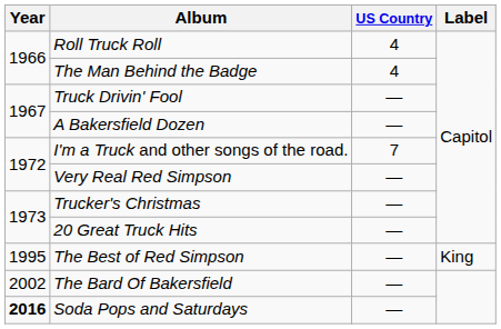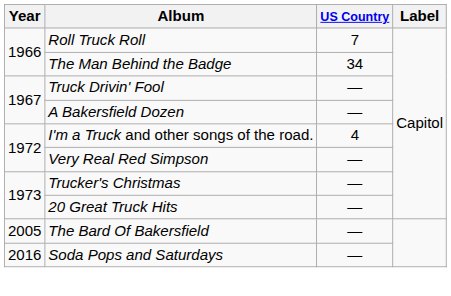 <table class="wikitable">
 <tr>
 <th>Year</th>
 <th>Album</th>
 <th><small><a href='#'>US Country</a></small></th>
 <th>Label</th>
 </tr>
 <tr>
 <td rowspan="2">1966</td>
 <td><em>Roll Truck Roll</em></td>
-<td style="text-align:center;">4</td>
+<td style="text-align:center;">7</td>
 <td rowspan="8">Capitol</td>
 </tr>
 <tr>
 <td><em>The Man Behind the Badge</em></td>
-<td style="text-align:center;">4</td>
+<td style="text-align:center;">34</td>
 </tr>
 <tr>
 <td rowspan="2">1967</td>
 <td><em>Truck Drivin' Fool</em></td>
 <td style="text-align:center;">—</td>
 </tr>
 <tr>
 <td><em>A Bakersfield Dozen</em></td>
 <td style="text-align:center;">—</td>
 </tr>
 <tr>
 <td rowspan="2">1972</td>
 <td><em>I'm a Truck</em> and other songs of the road.</td>
-<td style="text-align:center;">7</td>
+<td style="text-align:center;">4</td>
 </tr>
 <tr>
 <td><em>Very Real Red Simpson</em></td>
 <td style="text-align:center;">—</td>
 </tr>
 <tr>
 <td rowspan="2">1973</td>
 <td><em>Trucker's Christmas</em></td>
 <td style="text-align:center;">—</td>
 </tr>
 <tr>
 <td><em>20 Great Truck Hits</em></td>
 <td style="text-align:center;">—</td>
 </tr>
 <tr>
-<td>1995</td>
-<td><em>The Best of Red Simpson</em></td>
-<td style="text-align:center;">—</td>
-<td>King</td>
-</tr>
-<tr>
-<td>2002</td>
+<td>2005</td>
 <td><em>The Bard Of Bakersfield</em></td>
 <td style="text-align:center;">—</td>
 </tr>
 <tr>
-<td><strong>2016</strong></td>
+<td>2016</td>
 <td><em>Soda Pops and Saturdays</em></td>
 <td style="text-align:center;">—</td>
 </tr>
 </table>
